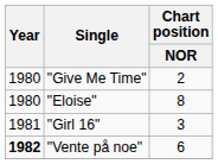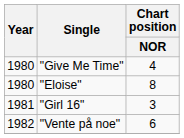 <table class="wikitable">
 <tr>
 <th rowspan="2">Year</th>
 <th rowspan="2">Single</th>
 <th colspan="1">Chart position</th>
 </tr>
 <tr>
 <th width="45">NOR</th>
 </tr>
 <tr>
 <td>1980</td>
 <td>"Give Me Time"</td>
-<td align="center">2</td>
+<td align="center">4</td>
 </tr>
 <tr>
 <td>1980</td>
 <td>"Eloise"</td>
 <td align="center">8</td>
 </tr>
 <tr>
 <td>1981</td>
 <td>"Girl 16"</td>
 <td align="center">3</td>
 </tr>
 <tr>
-<td><strong>1982</strong></td>
+<td>1982</td>
 <td>"Vente på noe"</td>
 <td align="center">6</td>
 </tr>
 <tr>
 </tr>
 </table>
